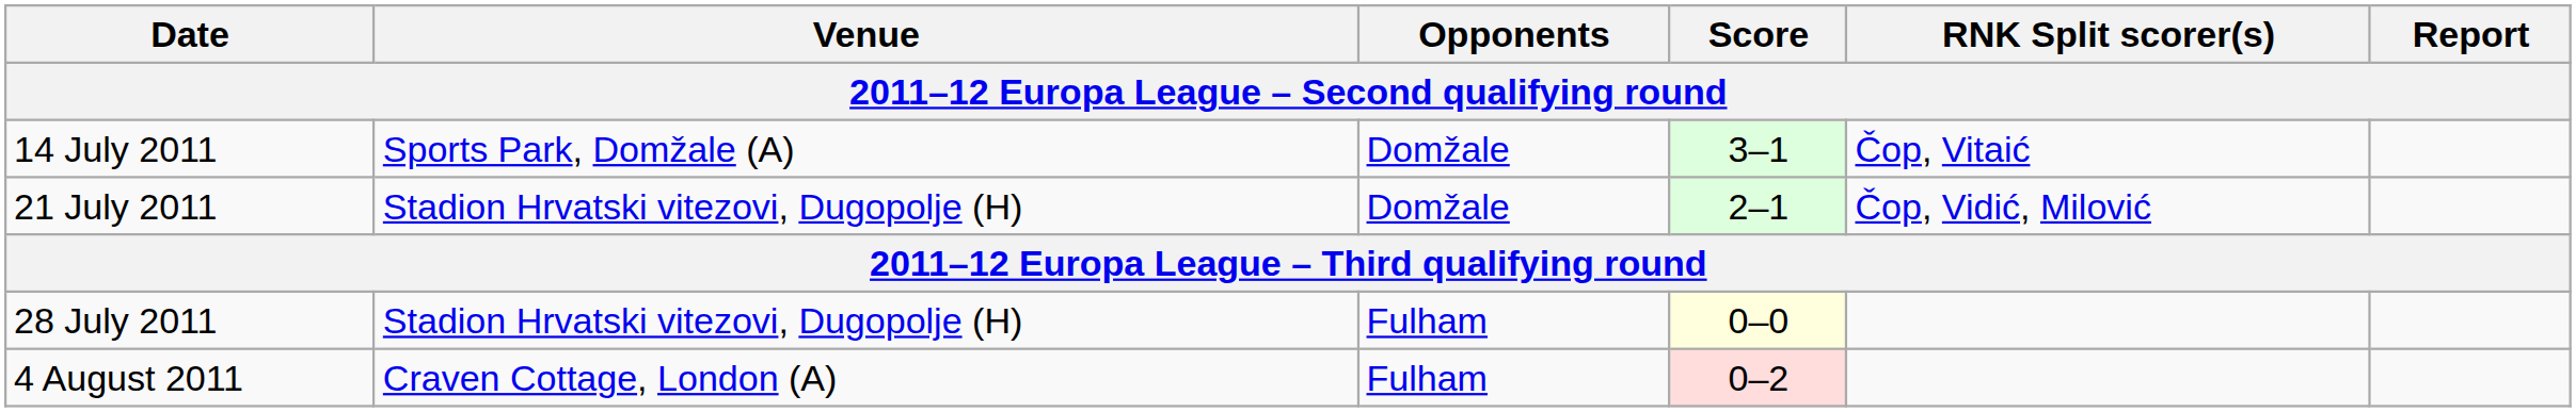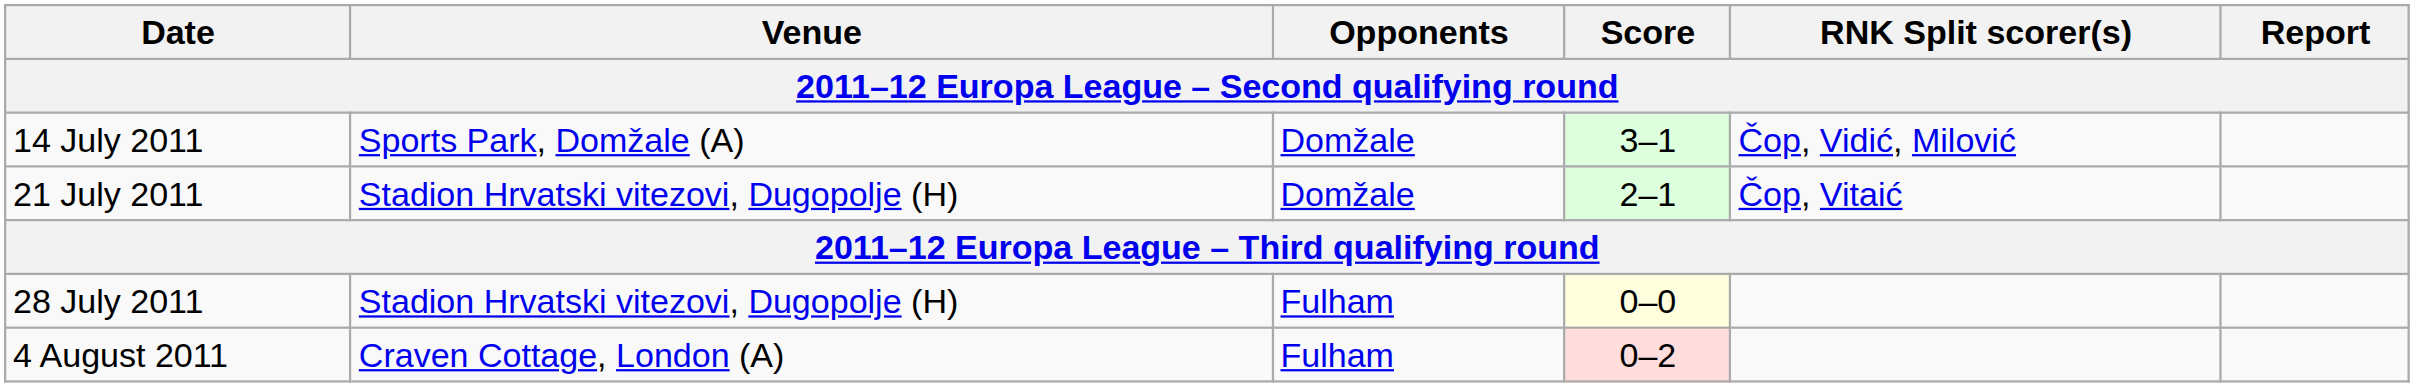 <table class="wikitable" width=85%; style="text-align: left; font-size:95%;">
 <tr>
 <th>Date</th>
 <th>Venue</th>
 <th>Opponents</th>
 <th>Score</th>
 <th>RNK Split scorer(s)</th>
 <th>Report</th>
 </tr>
 <tr>
 <th colspan=7><a href='#'>2011–12 Europa League – Second qualifying round</a></th>
 </tr>
 <tr>
 <td>14 July 2011</td>
 <td><a href='#'>Sports Park</a>, <a href='#'>Domžale</a> (A)</td>
 <td> <a href='#'>Domžale</a></td>
 <td align=center bgcolor=ddffdd>3–1</td>
-<td><a href='#'>Čop</a>, <a href='#'>Vitaić</a></td>
+<td><a href='#'>Čop</a>, <a href='#'>Vidić</a>, <a href='#'>Milović</a></td>
 <td></td>
 </tr>
 <tr>
 <td>21 July 2011</td>
 <td><a href='#'>Stadion Hrvatski vitezovi</a>, <a href='#'>Dugopolje</a> (H)</td>
 <td> <a href='#'>Domžale</a></td>
 <td align=center bgcolor=ddffdd>2–1</td>
-<td><a href='#'>Čop</a>, <a href='#'>Vidić</a>, <a href='#'>Milović</a></td>
+<td><a href='#'>Čop</a>, <a href='#'>Vitaić</a></td>
 <td></td>
 </tr>
 <tr>
 <th colspan=7><a href='#'>2011–12 Europa League – Third qualifying round</a></th>
 </tr>
 <tr>
 <td>28 July 2011</td>
 <td><a href='#'>Stadion Hrvatski vitezovi</a>, <a href='#'>Dugopolje</a> (H)</td>
 <td> <a href='#'>Fulham</a></td>
 <td align=center bgcolor=ffffdd>0–0</td>
 <td></td>
 <td></td>
 </tr>
 <tr>
 <td>4 August 2011</td>
 <td><a href='#'>Craven Cottage</a>, <a href='#'>London</a> (A)</td>
 <td> <a href='#'>Fulham</a></td>
 <td align=center bgcolor=ffdddd>0–2</td>
 <td></td>
 <td></td>
 </tr>
 </table>
